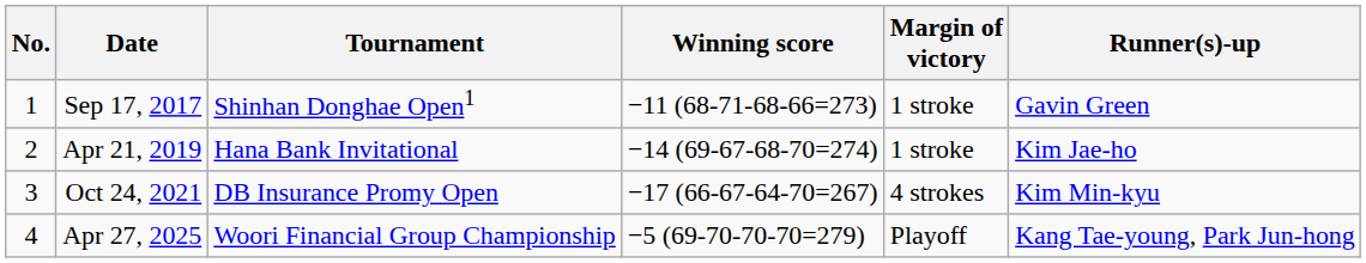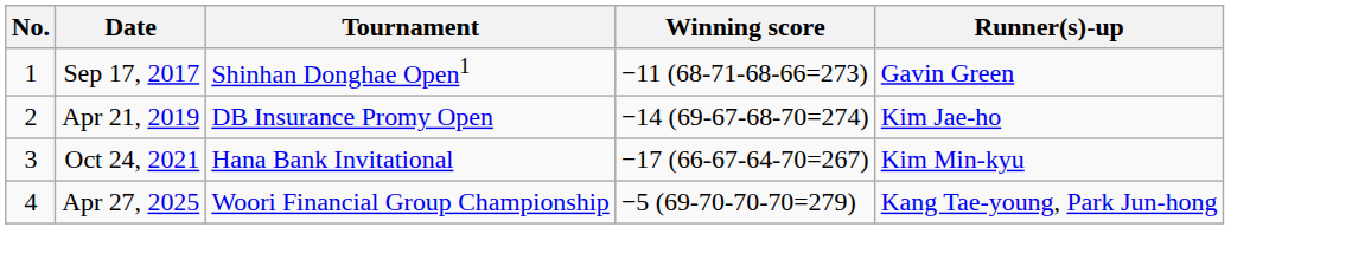 <table class="wikitable" style="font-size:95%;">
 <tr>
 <th>No.</th>
 <th>Date</th>
 <th>Tournament</th>
 <th>Winning score</th>
-<th>Margin of<br>victory</th>
 <th>Runner(s)-up</th>
 </tr>
 <tr>
 <td align=center>1</td>
 <td align=right>Sep 17, <a href='#'>2017</a></td>
 <td><a href='#'>Shinhan Donghae Open</a><sup>1</sup></td>
 <td>−11 (68-71-68-66=273)</td>
-<td>1 stroke</td>
 <td> <a href='#'>Gavin Green</a></td>
 </tr>
 <tr>
 <td align=center>2</td>
 <td align=right>Apr 21, <a href='#'>2019</a></td>
-<td><a href='#'>Hana Bank Invitational</a></td>
+<td><a href='#'>DB Insurance Promy Open</a></td>
 <td>−14 (69-67-68-70=274)</td>
-<td>1 stroke</td>
 <td> <a href='#'>Kim Jae-ho</a></td>
 </tr>
 <tr>
 <td align=center>3</td>
 <td align=right>Oct 24, <a href='#'>2021</a></td>
-<td><a href='#'>DB Insurance Promy Open</a></td>
+<td><a href='#'>Hana Bank Invitational</a></td>
 <td>−17 (66-67-64-70=267)</td>
-<td>4 strokes</td>
 <td> <a href='#'>Kim Min-kyu</a></td>
 </tr>
 <tr>
 <td align=center>4</td>
 <td align=right>Apr 27, <a href='#'>2025</a></td>
 <td><a href='#'>Woori Financial Group Championship</a></td>
 <td>−5 (69-70-70-70=279)</td>
-<td>Playoff</td>
 <td> <a href='#'>Kang Tae-young</a>,  <a href='#'>Park Jun-hong</a></td>
 </tr>
 </table>
